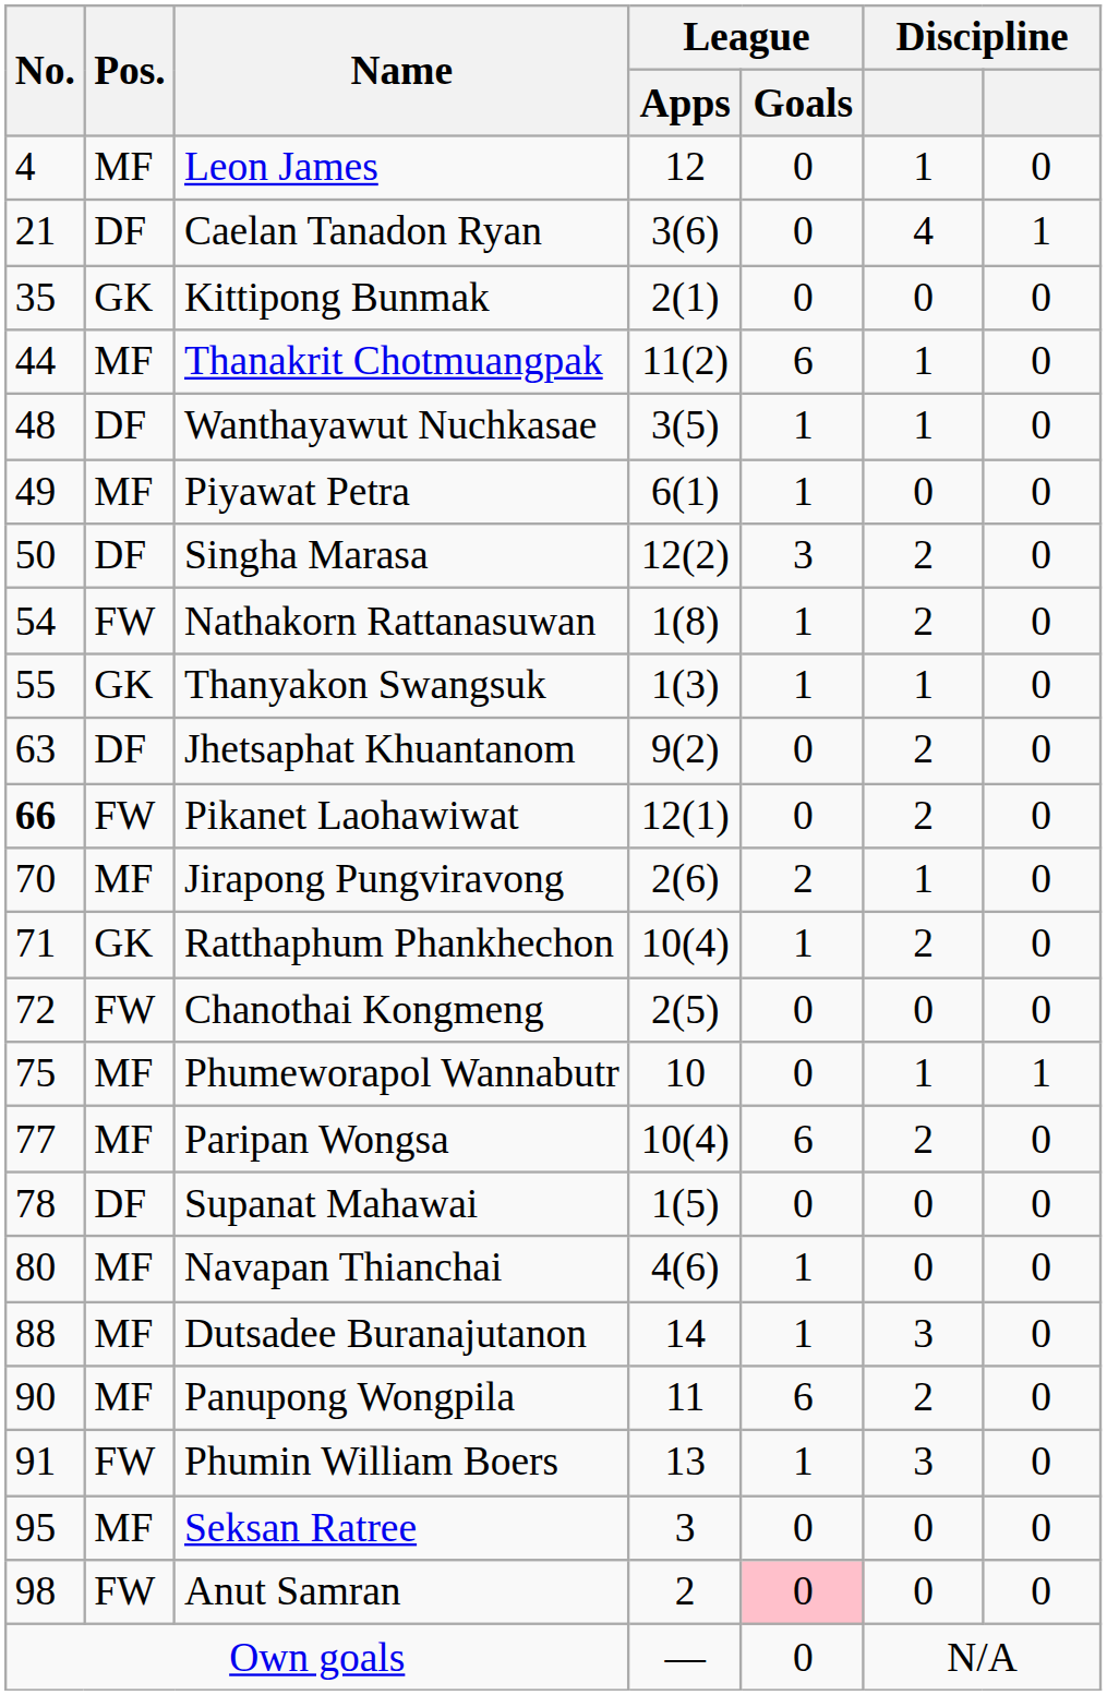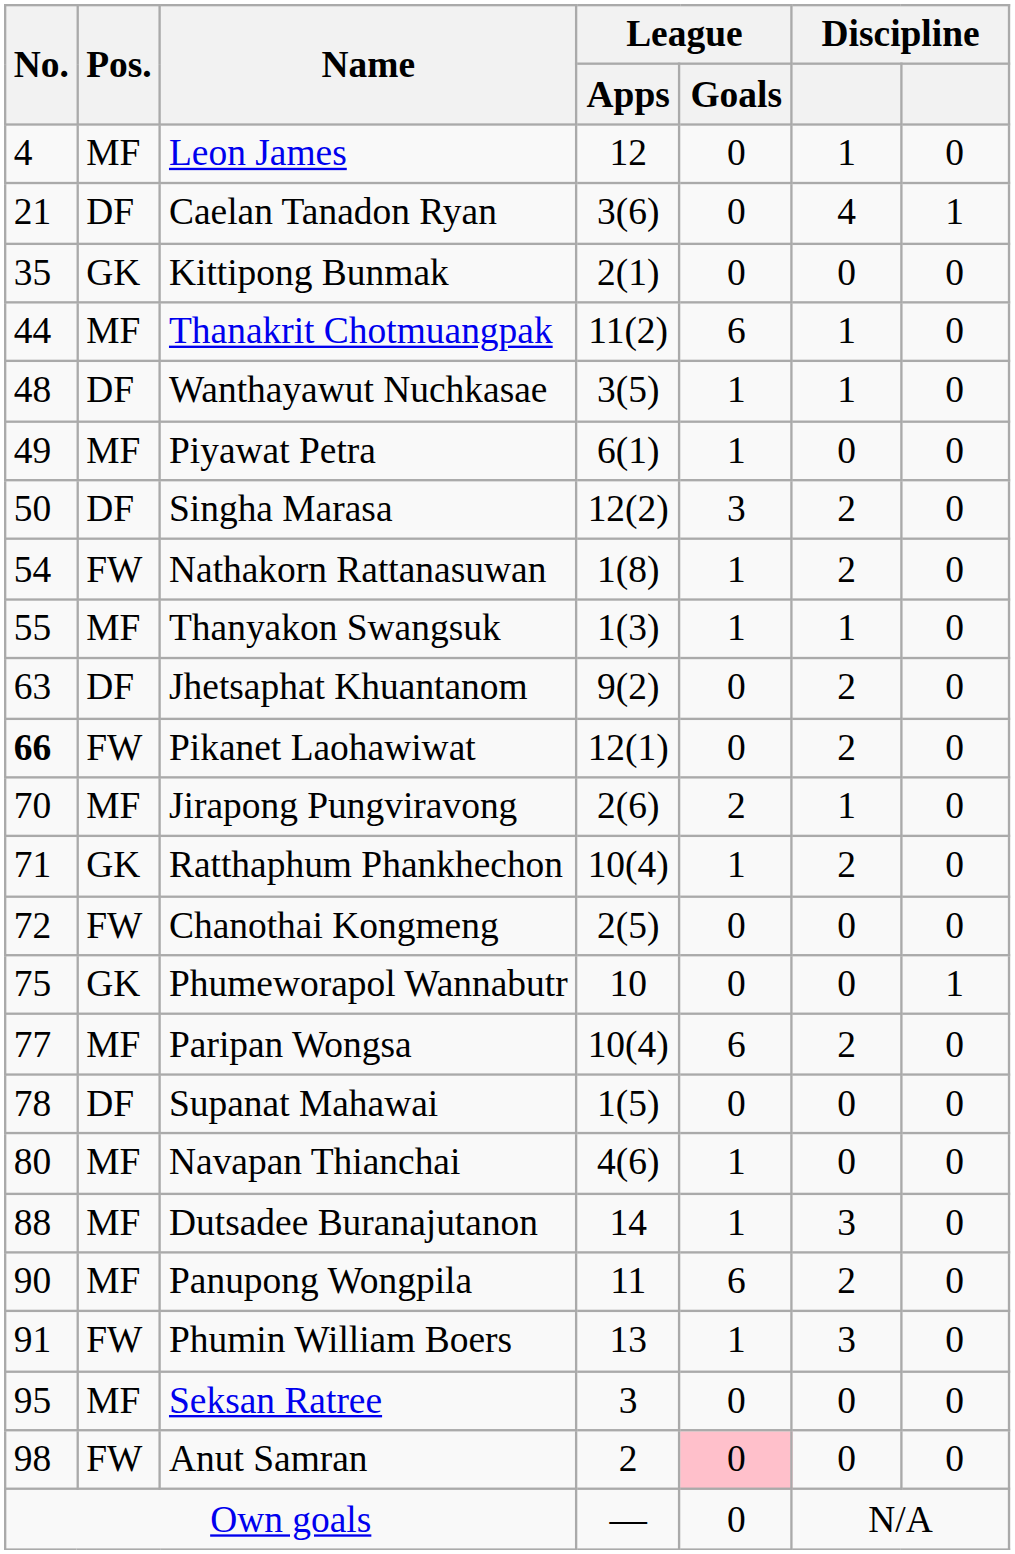 <table class="wikitable sortable" style="text-align:center">
 <tr>
 <th rowspan="2">No.</th>
 <th rowspan="2">Pos.</th>
 <th rowspan="2">Name</th>
 <th colspan="2" width="85">League</th>
 <th colspan="2" width="85">Discipline</th>
 </tr>
 <tr>
 <th>Apps</th>
 <th>Goals</th>
 <th></th>
 <th></th>
 </tr>
 <tr>
 <td align="left">4</td>
 <td align="left">MF</td>
 <td align="left"><a href='#'>Leon James</a></td>
 <td>12</td>
 <td>0</td>
 <td>1</td>
 <td>0</td>
 </tr>
 <tr>
 <td align="left">21</td>
 <td align="left">DF</td>
 <td align="left">Caelan Tanadon Ryan</td>
 <td>3(6)</td>
 <td>0</td>
 <td>4</td>
 <td>1</td>
 </tr>
 <tr>
 <td align="left">35</td>
 <td align="left">GK</td>
 <td align="left">Kittipong Bunmak</td>
 <td>2(1)</td>
 <td>0</td>
 <td>0</td>
 <td>0</td>
 </tr>
 <tr>
 <td align="left">44</td>
 <td align="left">MF</td>
 <td align="left"><a href='#'>Thanakrit Chotmuangpak</a></td>
 <td>11(2)</td>
 <td>6</td>
 <td>1</td>
 <td>0</td>
 </tr>
 <tr>
 <td align="left">48</td>
 <td align="left">DF</td>
 <td align="left">Wanthayawut Nuchkasae</td>
 <td>3(5)</td>
 <td>1</td>
 <td>1</td>
 <td>0</td>
 </tr>
 <tr>
 <td align="left">49</td>
 <td align="left">MF</td>
 <td align="left">Piyawat Petra</td>
 <td>6(1)</td>
 <td>1</td>
 <td>0</td>
 <td>0</td>
 </tr>
 <tr>
 <td align="left">50</td>
 <td align="left">DF</td>
 <td align="left">Singha Marasa</td>
 <td>12(2)</td>
 <td>3</td>
 <td>2</td>
 <td>0</td>
 </tr>
 <tr>
 <td align="left">54</td>
 <td align="left">FW</td>
 <td align="left">Nathakorn Rattanasuwan</td>
 <td>1(8)</td>
 <td>1</td>
 <td>2</td>
 <td>0</td>
 </tr>
 <tr>
 <td align="left">55</td>
-<td align="left">GK</td>
+<td align="left">MF</td>
 <td align="left">Thanyakon Swangsuk</td>
 <td>1(3)</td>
 <td>1</td>
 <td>1</td>
 <td>0</td>
 </tr>
 <tr>
 <td align="left">63</td>
 <td align="left">DF</td>
 <td align="left">Jhetsaphat Khuantanom</td>
 <td>9(2)</td>
 <td>0</td>
 <td>2</td>
 <td>0</td>
 </tr>
 <tr>
 <td align="left"><strong>66</strong></td>
 <td align="left">FW</td>
 <td align="left">Pikanet Laohawiwat</td>
 <td>12(1)</td>
 <td>0</td>
 <td>2</td>
 <td>0</td>
 </tr>
 <tr>
 <td align="left">70</td>
 <td align="left">MF</td>
 <td align="left">Jirapong Pungviravong</td>
 <td>2(6)</td>
 <td>2</td>
 <td>1</td>
 <td>0</td>
 </tr>
 <tr>
 <td align="left">71</td>
 <td align="left">GK</td>
 <td align="left">Ratthaphum Phankhechon</td>
 <td>10(4)</td>
 <td>1</td>
 <td>2</td>
 <td>0</td>
 </tr>
 <tr>
 <td align="left">72</td>
 <td align="left">FW</td>
 <td align="left">Chanothai Kongmeng</td>
 <td>2(5)</td>
 <td>0</td>
 <td>0</td>
 <td>0</td>
 </tr>
 <tr>
 <td align="left">75</td>
-<td align="left">MF</td>
+<td align="left">GK</td>
 <td align="left">Phumeworapol Wannabutr</td>
 <td>10</td>
 <td>0</td>
-<td>1</td>
+<td>0</td>
 <td>1</td>
 </tr>
 <tr>
 <td align="left">77</td>
 <td align="left">MF</td>
 <td align="left">Paripan Wongsa</td>
 <td>10(4)</td>
 <td>6</td>
 <td>2</td>
 <td>0</td>
 </tr>
 <tr>
 <td align="left">78</td>
 <td align="left">DF</td>
 <td align="left">Supanat Mahawai</td>
 <td>1(5)</td>
 <td>0</td>
 <td>0</td>
 <td>0</td>
 </tr>
 <tr>
 <td align="left">80</td>
 <td align="left">MF</td>
 <td align="left">Navapan Thianchai</td>
 <td>4(6)</td>
 <td>1</td>
 <td>0</td>
 <td>0</td>
 </tr>
 <tr>
 <td align="left">88</td>
 <td align="left">MF</td>
 <td align="left">Dutsadee Buranajutanon</td>
 <td>14</td>
 <td>1</td>
 <td>3</td>
 <td>0</td>
 </tr>
 <tr>
 <td align="left">90</td>
 <td align="left">MF</td>
 <td align="left">Panupong Wongpila</td>
 <td>11</td>
 <td>6</td>
 <td>2</td>
 <td>0</td>
 </tr>
 <tr>
 <td align="left">91</td>
 <td align="left">FW</td>
 <td align="left">Phumin William Boers</td>
 <td>13</td>
 <td>1</td>
 <td>3</td>
 <td>0</td>
 </tr>
 <tr>
 <td align="left">95</td>
 <td align="left">MF</td>
 <td align="left"><a href='#'>Seksan Ratree</a></td>
 <td>3</td>
 <td>0</td>
 <td>0</td>
 <td>0</td>
 </tr>
 <tr>
 <td align="left">98</td>
 <td align="left">FW</td>
 <td align="left">Anut Samran</td>
 <td>2</td>
 <td style="background: pink;">0</td>
 <td>0</td>
 <td>0</td>
 </tr>
 <tr>
 <td colspan="3" align="center"><a href='#'>Own goals</a></td>
 <td>—</td>
 <td>0</td>
 <td colspan=2>N/A</td>
 </tr>
 </table>
